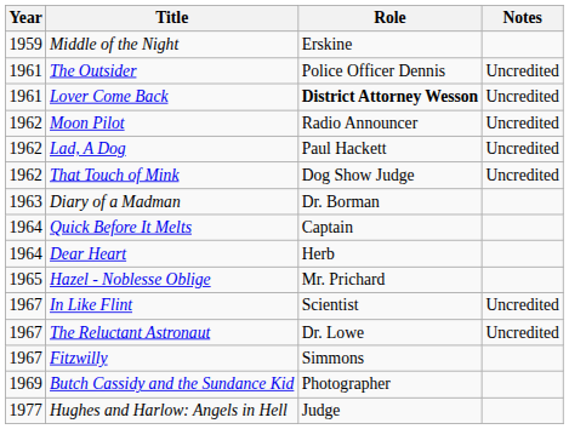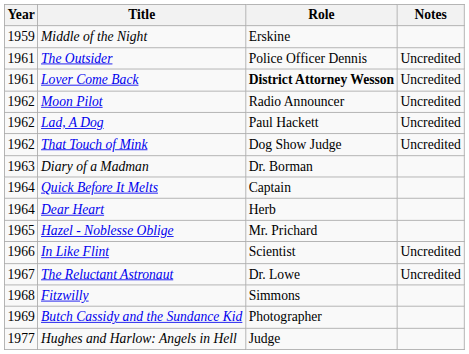 <table class="wikitable">
 <tr>
 <th>Year</th>
 <th>Title</th>
 <th>Role</th>
 <th>Notes</th>
 </tr>
 <tr>
 <td>1959</td>
 <td><em>Middle of the Night</em></td>
 <td>Erskine</td>
 <td></td>
 </tr>
 <tr>
 <td>1961</td>
 <td><em><a href='#'>The Outsider</a></em></td>
 <td>Police Officer Dennis</td>
 <td>Uncredited</td>
 </tr>
 <tr>
 <td>1961</td>
 <td><em><a href='#'>Lover Come Back</a></em></td>
 <td><strong>District Attorney Wesson</strong></td>
 <td>Uncredited</td>
 </tr>
 <tr>
 <td>1962</td>
 <td><em><a href='#'>Moon Pilot</a></em></td>
 <td>Radio Announcer</td>
 <td>Uncredited</td>
 </tr>
 <tr>
 <td>1962</td>
 <td><em><a href='#'>Lad, A Dog</a></em></td>
 <td>Paul Hackett</td>
 <td>Uncredited</td>
 </tr>
 <tr>
 <td>1962</td>
 <td><em><a href='#'>That Touch of Mink</a></em></td>
 <td>Dog Show Judge</td>
 <td>Uncredited</td>
 </tr>
 <tr>
 <td>1963</td>
 <td><em>Diary of a Madman</em></td>
 <td>Dr. Borman</td>
 <td></td>
 </tr>
 <tr>
 <td>1964</td>
 <td><em><a href='#'>Quick Before It Melts</a></em></td>
 <td>Captain</td>
 <td></td>
 </tr>
 <tr>
 <td>1964</td>
 <td><em><a href='#'>Dear Heart</a></em></td>
 <td>Herb</td>
 <td></td>
 </tr>
 <tr>
 <td>1965</td>
 <td><em><a href='#'>Hazel - Noblesse Oblige</a></em></td>
 <td>Mr. Prichard</td>
 <td></td>
 </tr>
 <tr>
-<td>1967</td>
+<td>1966</td>
 <td><em><a href='#'>In Like Flint</a></em></td>
 <td>Scientist</td>
 <td>Uncredited</td>
 </tr>
 <tr>
 <td>1967</td>
 <td><em><a href='#'>The Reluctant Astronaut</a></em></td>
 <td>Dr. Lowe</td>
 <td>Uncredited</td>
 </tr>
 <tr>
-<td>1967</td>
+<td>1968</td>
 <td><em><a href='#'>Fitzwilly</a></em></td>
 <td>Simmons</td>
 <td></td>
 </tr>
 <tr>
 <td>1969</td>
 <td><em><a href='#'>Butch Cassidy and the Sundance Kid</a></em></td>
 <td>Photographer</td>
 <td></td>
 </tr>
 <tr>
 <td>1977</td>
 <td><em>Hughes and Harlow: Angels in Hell</em></td>
 <td>Judge</td>
 <td></td>
 </tr>
 </table>
